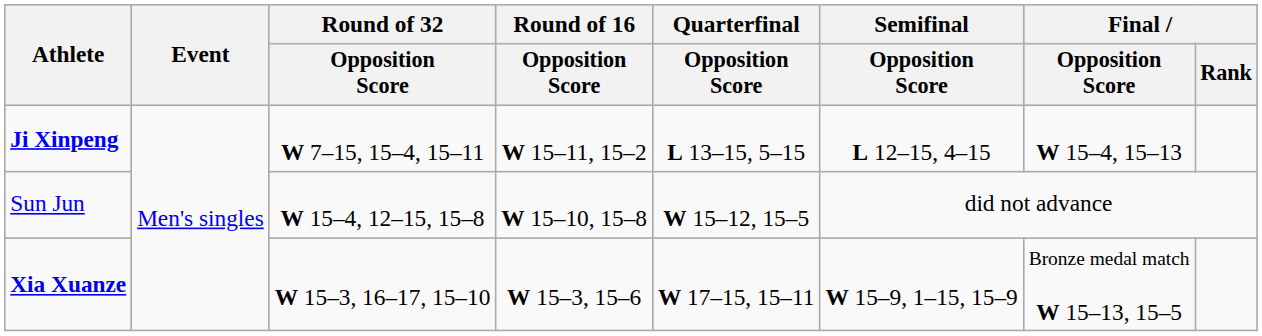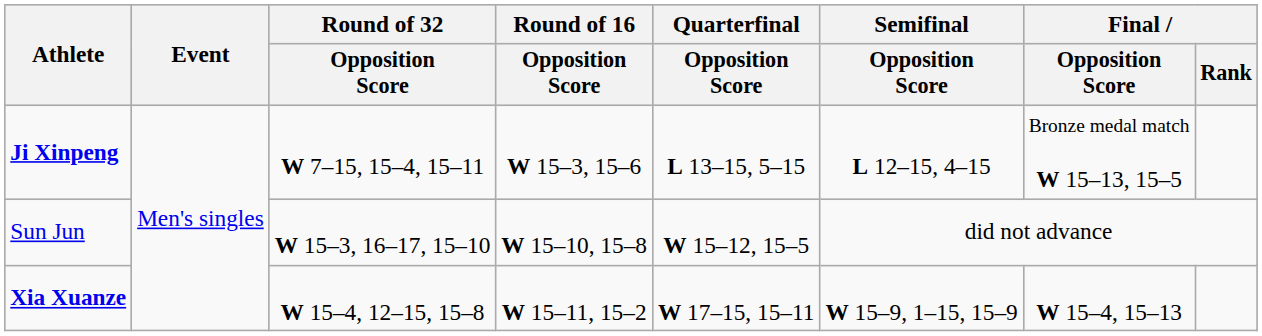 <table class=wikitable style="font-size:90%">
 <tr>
 <th rowspan="2">Athlete</th>
 <th rowspan="2">Event</th>
 <th>Round of 32</th>
 <th>Round of 16</th>
 <th>Quarterfinal</th>
 <th>Semifinal</th>
 <th colspan=2>Final / </th>
 </tr>
 <tr style="font-size:95%">
 <th>Opposition<br>Score</th>
 <th>Opposition<br>Score</th>
 <th>Opposition<br>Score</th>
 <th>Opposition<br>Score</th>
 <th>Opposition<br>Score</th>
 <th>Rank</th>
 </tr>
 <tr>
 <td align=left><strong><a href='#'>Ji Xinpeng</a></strong></td>
 <td rowspan="3" align=left><a href='#'>Men's singles</a></td>
 <td align=center><br><strong>W</strong> 7–15, 15–4, 15–11</td>
-<td align=center><br><strong>W</strong> 15–11, 15–2</td>
+<td align=center><br><strong>W</strong> 15–3, 15–6</td>
 <td align=center><br><strong>L</strong> 13–15, 5–15</td>
 <td align=center><br><strong>L</strong> 12–15, 4–15</td>
-<td align=center><br><strong>W</strong> 15–4, 15–13</td>
+<td align=center><small>Bronze medal match</small><br><br><strong>W</strong> 15–13, 15–5</td>
 <td align=center></td>
 </tr>
 <tr>
 <td align=left><a href='#'>Sun Jun</a></td>
-<td align=center><br><strong>W</strong> 15–4, 12–15, 15–8</td>
+<td align=center><br><strong>W</strong> 15–3, 16–17, 15–10</td>
 <td align=center><br><strong>W</strong> 15–10, 15–8</td>
 <td align=center><br><strong>W</strong> 15–12, 15–5</td>
 <td align=center colspan="3">did not advance</td>
 </tr>
 <tr>
 <td align=left><strong><a href='#'>Xia Xuanze</a></strong></td>
-<td align=center><br><strong>W</strong> 15–3, 16–17, 15–10</td>
-<td align=center><br><strong>W</strong> 15–3, 15–6</td>
+<td align=center><br><strong>W</strong> 15–4, 12–15, 15–8</td>
+<td align=center><br><strong>W</strong> 15–11, 15–2</td>
 <td align=center><br><strong>W</strong> 17–15, 15–11</td>
 <td align=center><br><strong>W</strong> 15–9, 1–15, 15–9</td>
-<td align=center><small>Bronze medal match</small><br><br><strong>W</strong> 15–13, 15–5</td>
+<td align=center><br><strong>W</strong> 15–4, 15–13</td>
 <td align=center></td>
 </tr>
 </table>
